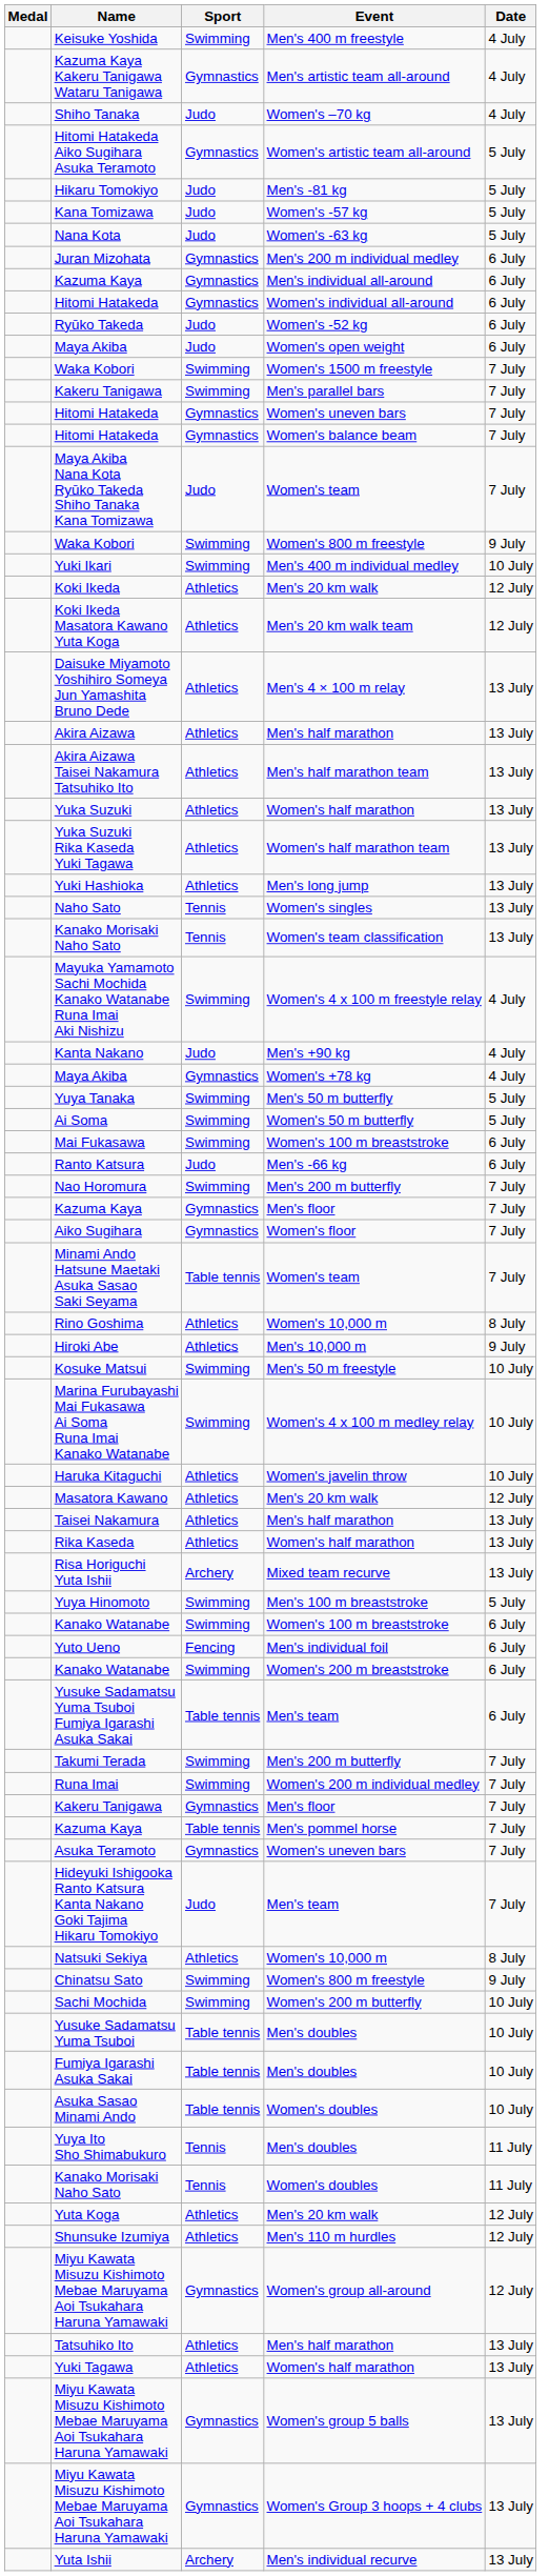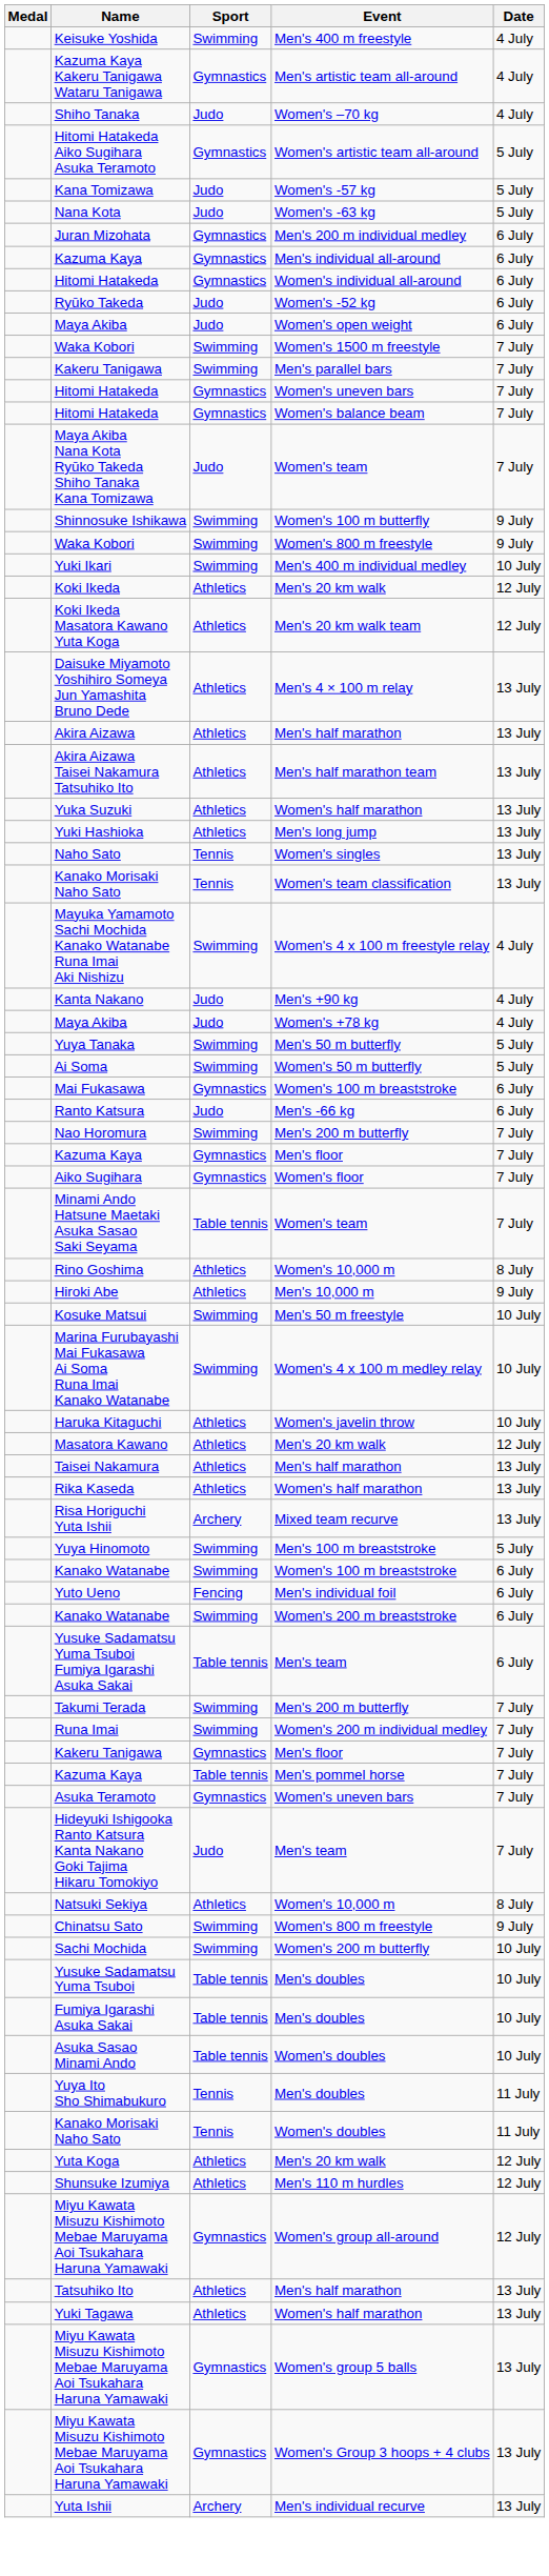 <table class="wikitable sortable" style="font-size: 95%;">
 <tr>
 <th>Medal</th>
 <th>Name</th>
 <th>Sport</th>
 <th>Event</th>
 <th>Date</th>
 </tr>
 <tr>
 <td></td>
 <td><a href='#'>Keisuke Yoshida</a></td>
 <td><a href='#'>Swimming</a></td>
 <td><a href='#'>Men's 400 m freestyle</a></td>
 <td>4 July</td>
 </tr>
 <tr>
 <td></td>
 <td><a href='#'>Kazuma Kaya</a><br><a href='#'>Kakeru Tanigawa</a><br><a href='#'>Wataru Tanigawa</a></td>
 <td><a href='#'>Gymnastics</a></td>
 <td><a href='#'>Men's artistic team all-around</a></td>
 <td>4 July</td>
 </tr>
 <tr>
 <td></td>
 <td><a href='#'>Shiho Tanaka</a></td>
 <td><a href='#'>Judo</a></td>
 <td><a href='#'>Women's –70 kg</a></td>
 <td>4 July</td>
 </tr>
 <tr>
 <td></td>
 <td><a href='#'>Hitomi Hatakeda</a><br><a href='#'>Aiko Sugihara</a><br><a href='#'>Asuka Teramoto</a></td>
 <td><a href='#'>Gymnastics</a></td>
 <td><a href='#'>Women's artistic team all-around</a></td>
-<td>5 July</td>
-</tr>
-<tr>
-<td></td>
-<td><a href='#'>Hikaru Tomokiyo</a></td>
-<td><a href='#'>Judo</a></td>
-<td><a href='#'>Men's -81 kg</a></td>
 <td>5 July</td>
 </tr>
 <tr>
 <td></td>
 <td><a href='#'>Kana Tomizawa</a></td>
 <td><a href='#'>Judo</a></td>
 <td><a href='#'>Women's -57 kg</a></td>
 <td>5 July</td>
 </tr>
 <tr>
 <td></td>
 <td><a href='#'>Nana Kota</a></td>
 <td><a href='#'>Judo</a></td>
 <td><a href='#'>Women's -63 kg</a></td>
 <td>5 July</td>
 </tr>
 <tr>
 <td></td>
 <td><a href='#'>Juran Mizohata</a></td>
 <td><a href='#'>Gymnastics</a></td>
 <td><a href='#'>Men's 200 m individual medley</a></td>
 <td>6 July</td>
 </tr>
 <tr>
 <td></td>
 <td><a href='#'>Kazuma Kaya</a></td>
 <td><a href='#'>Gymnastics</a></td>
 <td><a href='#'>Men's individual all-around</a></td>
 <td>6 July</td>
 </tr>
 <tr>
 <td></td>
 <td><a href='#'>Hitomi Hatakeda</a></td>
 <td><a href='#'>Gymnastics</a></td>
 <td><a href='#'>Women's individual all-around</a></td>
 <td>6 July</td>
 </tr>
 <tr>
 <td></td>
 <td><a href='#'>Ryūko Takeda</a></td>
 <td><a href='#'>Judo</a></td>
 <td><a href='#'>Women's -52 kg</a></td>
 <td>6 July</td>
 </tr>
 <tr>
 <td></td>
 <td><a href='#'>Maya Akiba</a></td>
 <td><a href='#'>Judo</a></td>
 <td><a href='#'>Women's open weight</a></td>
 <td>6 July</td>
 </tr>
 <tr>
 <td></td>
 <td><a href='#'>Waka Kobori</a></td>
 <td><a href='#'>Swimming</a></td>
 <td><a href='#'>Women's 1500 m freestyle</a></td>
 <td>7 July</td>
 </tr>
 <tr>
 <td></td>
 <td><a href='#'>Kakeru Tanigawa</a></td>
 <td><a href='#'>Swimming</a></td>
 <td><a href='#'>Men's parallel bars</a></td>
 <td>7 July</td>
 </tr>
 <tr>
 <td></td>
 <td><a href='#'>Hitomi Hatakeda</a></td>
 <td><a href='#'>Gymnastics</a></td>
 <td><a href='#'>Women's uneven bars</a></td>
 <td>7 July</td>
 </tr>
 <tr>
 <td></td>
 <td><a href='#'>Hitomi Hatakeda</a></td>
 <td><a href='#'>Gymnastics</a></td>
 <td><a href='#'>Women's balance beam</a></td>
 <td>7 July</td>
 </tr>
 <tr>
 <td></td>
 <td><a href='#'>Maya Akiba</a><br><a href='#'>Nana Kota</a><br><a href='#'>Ryūko Takeda</a><br><a href='#'>Shiho Tanaka</a><br><a href='#'>Kana Tomizawa</a></td>
 <td><a href='#'>Judo</a></td>
 <td><a href='#'>Women's team</a></td>
 <td>7 July</td>
 </tr>
 <tr>
 <td></td>
+<td><a href='#'>Shinnosuke Ishikawa</a></td>
+<td><a href='#'>Swimming</a></td>
+<td><a href='#'>Women's 100 m butterfly</a></td>
+<td>9 July</td>
+</tr>
+<tr>
+<td></td>
 <td><a href='#'>Waka Kobori</a></td>
 <td><a href='#'>Swimming</a></td>
 <td><a href='#'>Women's 800 m freestyle</a></td>
 <td>9 July</td>
 </tr>
 <tr>
 <td></td>
 <td><a href='#'>Yuki Ikari</a></td>
 <td><a href='#'>Swimming</a></td>
 <td><a href='#'>Men's 400 m individual medley</a></td>
 <td>10 July</td>
 </tr>
 <tr>
 <td></td>
 <td><a href='#'>Koki Ikeda</a></td>
 <td><a href='#'>Athletics</a></td>
 <td><a href='#'>Men's 20 km walk</a></td>
 <td>12 July</td>
 </tr>
 <tr>
 <td></td>
 <td><a href='#'>Koki Ikeda</a><br><a href='#'>Masatora Kawano</a><br><a href='#'>Yuta Koga</a></td>
 <td><a href='#'>Athletics</a></td>
 <td><a href='#'>Men's 20 km walk team</a></td>
 <td>12 July</td>
 </tr>
 <tr>
 <td></td>
 <td><a href='#'>Daisuke Miyamoto</a><br><a href='#'>Yoshihiro Someya</a><br><a href='#'>Jun Yamashita</a><br><a href='#'>Bruno Dede</a></td>
 <td><a href='#'>Athletics</a></td>
 <td><a href='#'>Men's 4 × 100 m relay</a></td>
 <td>13 July</td>
 </tr>
 <tr>
 <td></td>
 <td><a href='#'>Akira Aizawa</a></td>
 <td><a href='#'>Athletics</a></td>
 <td><a href='#'>Men's half marathon</a></td>
 <td>13 July</td>
 </tr>
 <tr>
 <td></td>
 <td><a href='#'>Akira Aizawa</a><br><a href='#'>Taisei Nakamura</a><br><a href='#'>Tatsuhiko Ito</a></td>
 <td><a href='#'>Athletics</a></td>
 <td><a href='#'>Men's half marathon team</a></td>
 <td>13 July</td>
 </tr>
 <tr>
 <td></td>
 <td><a href='#'>Yuka Suzuki</a></td>
 <td><a href='#'>Athletics</a></td>
 <td><a href='#'>Women's half marathon</a></td>
 <td>13 July</td>
 </tr>
 <tr>
 <td></td>
-<td><a href='#'>Yuka Suzuki</a><br><a href='#'>Rika Kaseda</a><br><a href='#'>Yuki Tagawa</a></td>
-<td><a href='#'>Athletics</a></td>
-<td><a href='#'>Women's half marathon team</a></td>
-<td>13 July</td>
-</tr>
-<tr>
-<td></td>
 <td><a href='#'>Yuki Hashioka</a></td>
 <td><a href='#'>Athletics</a></td>
 <td><a href='#'>Men's long jump</a></td>
 <td>13 July</td>
 </tr>
 <tr>
 <td></td>
 <td><a href='#'>Naho Sato</a></td>
 <td><a href='#'>Tennis</a></td>
 <td><a href='#'>Women's singles</a></td>
 <td>13 July</td>
 </tr>
 <tr>
 <td></td>
 <td><a href='#'>Kanako Morisaki</a><br><a href='#'>Naho Sato</a></td>
 <td><a href='#'>Tennis</a></td>
 <td><a href='#'>Women's team classification</a></td>
 <td>13 July</td>
 </tr>
 <tr>
 <td></td>
 <td><a href='#'>Mayuka Yamamoto</a><br><a href='#'>Sachi Mochida</a><br><a href='#'>Kanako Watanabe</a><br><a href='#'>Runa Imai</a><br><a href='#'>Aki Nishizu</a></td>
 <td><a href='#'>Swimming</a></td>
 <td><a href='#'>Women's 4 x 100 m freestyle relay</a></td>
 <td>4 July</td>
 </tr>
 <tr>
 <td></td>
 <td><a href='#'>Kanta Nakano</a></td>
 <td><a href='#'>Judo</a></td>
 <td><a href='#'>Men's +90 kg</a></td>
 <td>4 July</td>
 </tr>
 <tr>
 <td></td>
 <td><a href='#'>Maya Akiba</a></td>
-<td><a href='#'>Gymnastics</a></td>
+<td><a href='#'>Judo</a></td>
 <td><a href='#'>Women's +78 kg</a></td>
 <td>4 July</td>
 </tr>
 <tr>
 <td></td>
 <td><a href='#'>Yuya Tanaka</a></td>
 <td><a href='#'>Swimming</a></td>
 <td><a href='#'>Men's 50 m butterfly</a></td>
 <td>5 July</td>
 </tr>
 <tr>
 <td></td>
 <td><a href='#'>Ai Soma</a></td>
 <td><a href='#'>Swimming</a></td>
 <td><a href='#'>Women's 50 m butterfly</a></td>
 <td>5 July</td>
 </tr>
 <tr>
 <td></td>
 <td><a href='#'>Mai Fukasawa</a></td>
-<td><a href='#'>Swimming</a></td>
+<td><a href='#'>Gymnastics</a></td>
 <td><a href='#'>Women's 100 m breaststroke</a></td>
 <td>6 July</td>
 </tr>
 <tr>
 <td></td>
 <td><a href='#'>Ranto Katsura</a></td>
 <td><a href='#'>Judo</a></td>
 <td><a href='#'>Men's -66 kg</a></td>
 <td>6 July</td>
 </tr>
 <tr>
 <td></td>
 <td><a href='#'>Nao Horomura</a></td>
 <td><a href='#'>Swimming</a></td>
 <td><a href='#'>Men's 200 m butterfly</a></td>
 <td>7 July</td>
 </tr>
 <tr>
 <td></td>
 <td><a href='#'>Kazuma Kaya</a></td>
 <td><a href='#'>Gymnastics</a></td>
 <td><a href='#'>Men's floor</a></td>
 <td>7 July</td>
 </tr>
 <tr>
 <td></td>
 <td><a href='#'>Aiko Sugihara</a></td>
 <td><a href='#'>Gymnastics</a></td>
 <td><a href='#'>Women's floor</a></td>
 <td>7 July</td>
 </tr>
 <tr>
 <td></td>
 <td><a href='#'>Minami Ando</a><br><a href='#'>Hatsune Maetaki</a><br><a href='#'>Asuka Sasao</a><br><a href='#'>Saki Seyama</a></td>
 <td><a href='#'>Table tennis</a></td>
 <td><a href='#'>Women's team</a></td>
 <td>7 July</td>
 </tr>
 <tr>
 <td></td>
 <td><a href='#'>Rino Goshima</a></td>
 <td><a href='#'>Athletics</a></td>
 <td><a href='#'>Women's 10,000 m</a></td>
 <td>8 July</td>
 </tr>
 <tr>
 <td></td>
 <td><a href='#'>Hiroki Abe</a></td>
 <td><a href='#'>Athletics</a></td>
 <td><a href='#'>Men's 10,000 m</a></td>
 <td>9 July</td>
 </tr>
 <tr>
 <td></td>
 <td><a href='#'>Kosuke Matsui</a></td>
 <td><a href='#'>Swimming</a></td>
 <td><a href='#'>Men's 50 m freestyle</a></td>
 <td>10 July</td>
 </tr>
 <tr>
 <td></td>
 <td><a href='#'>Marina Furubayashi</a><br><a href='#'>Mai Fukasawa</a><br><a href='#'>Ai Soma</a><br><a href='#'>Runa Imai</a><br><a href='#'>Kanako Watanabe</a></td>
 <td><a href='#'>Swimming</a></td>
 <td><a href='#'>Women's 4 x 100 m medley relay</a></td>
 <td>10 July</td>
 </tr>
 <tr>
 <td></td>
 <td><a href='#'>Haruka Kitaguchi</a></td>
 <td><a href='#'>Athletics</a></td>
 <td><a href='#'>Women's javelin throw</a></td>
 <td>10 July</td>
 </tr>
 <tr>
 <td></td>
 <td><a href='#'>Masatora Kawano</a></td>
 <td><a href='#'>Athletics</a></td>
 <td><a href='#'>Men's 20 km walk</a></td>
 <td>12 July</td>
 </tr>
 <tr>
 <td></td>
 <td><a href='#'>Taisei Nakamura</a></td>
 <td><a href='#'>Athletics</a></td>
 <td><a href='#'>Men's half marathon</a></td>
 <td>13 July</td>
 </tr>
 <tr>
 <td></td>
 <td><a href='#'>Rika Kaseda</a></td>
 <td><a href='#'>Athletics</a></td>
 <td><a href='#'>Women's half marathon</a></td>
 <td>13 July</td>
 </tr>
 <tr>
 <td></td>
 <td><a href='#'>Risa Horiguchi</a><br><a href='#'>Yuta Ishii</a></td>
 <td><a href='#'>Archery</a></td>
 <td><a href='#'>Mixed team recurve</a></td>
 <td>13 July</td>
 </tr>
 <tr>
 <td></td>
 <td><a href='#'>Yuya Hinomoto</a></td>
 <td><a href='#'>Swimming</a></td>
 <td><a href='#'>Men's 100 m breaststroke</a></td>
 <td>5 July</td>
 </tr>
 <tr>
 <td></td>
 <td><a href='#'>Kanako Watanabe</a></td>
 <td><a href='#'>Swimming</a></td>
 <td><a href='#'>Women's 100 m breaststroke</a></td>
 <td>6 July</td>
 </tr>
 <tr>
 <td></td>
 <td><a href='#'>Yuto Ueno</a></td>
 <td><a href='#'>Fencing</a></td>
 <td><a href='#'>Men's individual foil</a></td>
 <td>6 July</td>
 </tr>
 <tr>
 <td></td>
 <td><a href='#'>Kanako Watanabe</a></td>
 <td><a href='#'>Swimming</a></td>
 <td><a href='#'>Women's 200 m breaststroke</a></td>
 <td>6 July</td>
 </tr>
 <tr>
 <td></td>
 <td><a href='#'>Yusuke Sadamatsu</a><br><a href='#'>Yuma Tsuboi</a><br><a href='#'>Fumiya Igarashi</a><br><a href='#'>Asuka Sakai</a></td>
 <td><a href='#'>Table tennis</a></td>
 <td><a href='#'>Men's team</a></td>
 <td>6 July</td>
 </tr>
 <tr>
 <td></td>
 <td><a href='#'>Takumi Terada</a></td>
 <td><a href='#'>Swimming</a></td>
 <td><a href='#'>Men's 200 m butterfly</a></td>
 <td>7 July</td>
 </tr>
 <tr>
 <td></td>
 <td><a href='#'>Runa Imai</a></td>
 <td><a href='#'>Swimming</a></td>
 <td><a href='#'>Women's 200 m individual medley</a></td>
 <td>7 July</td>
 </tr>
 <tr>
 <td></td>
 <td><a href='#'>Kakeru Tanigawa</a></td>
 <td><a href='#'>Gymnastics</a></td>
 <td><a href='#'>Men's floor</a></td>
 <td>7 July</td>
 </tr>
 <tr>
 <td></td>
 <td><a href='#'>Kazuma Kaya</a></td>
 <td><a href='#'>Table tennis</a></td>
 <td><a href='#'>Men's pommel horse</a></td>
 <td>7 July</td>
 </tr>
 <tr>
 <td></td>
 <td><a href='#'>Asuka Teramoto</a></td>
 <td><a href='#'>Gymnastics</a></td>
 <td><a href='#'>Women's uneven bars</a></td>
 <td>7 July</td>
 </tr>
 <tr>
 <td></td>
 <td><a href='#'>Hideyuki Ishigooka</a><br><a href='#'>Ranto Katsura</a><br><a href='#'>Kanta Nakano</a><br><a href='#'>Goki Tajima</a><br><a href='#'>Hikaru Tomokiyo</a></td>
 <td><a href='#'>Judo</a></td>
 <td><a href='#'>Men's team</a></td>
 <td>7 July</td>
 </tr>
 <tr>
 <td></td>
 <td><a href='#'>Natsuki Sekiya</a></td>
 <td><a href='#'>Athletics</a></td>
 <td><a href='#'>Women's 10,000 m</a></td>
 <td>8 July</td>
 </tr>
 <tr>
 <td></td>
 <td><a href='#'>Chinatsu Sato</a></td>
 <td><a href='#'>Swimming</a></td>
 <td><a href='#'>Women's 800 m freestyle</a></td>
 <td>9 July</td>
 </tr>
 <tr>
 <td></td>
 <td><a href='#'>Sachi Mochida</a></td>
 <td><a href='#'>Swimming</a></td>
 <td><a href='#'>Women's 200 m butterfly</a></td>
 <td>10 July</td>
 </tr>
 <tr>
 <td></td>
 <td><a href='#'>Yusuke Sadamatsu</a><br><a href='#'>Yuma Tsuboi</a></td>
 <td><a href='#'>Table tennis</a></td>
 <td><a href='#'>Men's doubles</a></td>
 <td>10 July</td>
 </tr>
 <tr>
 <td></td>
 <td><a href='#'>Fumiya Igarashi</a><br><a href='#'>Asuka Sakai</a></td>
 <td><a href='#'>Table tennis</a></td>
 <td><a href='#'>Men's doubles</a></td>
 <td>10 July</td>
 </tr>
 <tr>
 <td></td>
 <td><a href='#'>Asuka Sasao</a><br><a href='#'>Minami Ando</a></td>
 <td><a href='#'>Table tennis</a></td>
 <td><a href='#'>Women's doubles</a></td>
 <td>10 July</td>
 </tr>
 <tr>
 <td></td>
 <td><a href='#'>Yuya Ito</a><br><a href='#'>Sho Shimabukuro</a></td>
 <td><a href='#'>Tennis</a></td>
 <td><a href='#'>Men's doubles</a></td>
 <td>11 July</td>
 </tr>
 <tr>
 <td></td>
 <td><a href='#'>Kanako Morisaki</a><br><a href='#'>Naho Sato</a></td>
 <td><a href='#'>Tennis</a></td>
 <td><a href='#'>Women's doubles</a></td>
 <td>11 July</td>
 </tr>
 <tr>
 <td></td>
 <td><a href='#'>Yuta Koga</a></td>
 <td><a href='#'>Athletics</a></td>
 <td><a href='#'>Men's 20 km walk</a></td>
 <td>12 July</td>
 </tr>
 <tr>
 <td></td>
 <td><a href='#'>Shunsuke Izumiya</a></td>
 <td><a href='#'>Athletics</a></td>
 <td><a href='#'>Men's 110 m hurdles</a></td>
 <td>12 July</td>
 </tr>
 <tr>
 <td></td>
 <td><a href='#'>Miyu Kawata</a><br><a href='#'>Misuzu Kishimoto</a><br><a href='#'>Mebae Maruyama</a><br><a href='#'>Aoi Tsukahara</a><br><a href='#'>Haruna Yamawaki</a></td>
 <td><a href='#'>Gymnastics</a></td>
 <td><a href='#'>Women's group all-around</a></td>
 <td>12 July</td>
 </tr>
 <tr>
 <td></td>
 <td><a href='#'>Tatsuhiko Ito</a></td>
 <td><a href='#'>Athletics</a></td>
 <td><a href='#'>Men's half marathon</a></td>
 <td>13 July</td>
 </tr>
 <tr>
 <td></td>
 <td><a href='#'>Yuki Tagawa</a></td>
 <td><a href='#'>Athletics</a></td>
 <td><a href='#'>Women's half marathon</a></td>
 <td>13 July</td>
 </tr>
 <tr>
 <td></td>
 <td><a href='#'>Miyu Kawata</a><br><a href='#'>Misuzu Kishimoto</a><br><a href='#'>Mebae Maruyama</a><br><a href='#'>Aoi Tsukahara</a><br><a href='#'>Haruna Yamawaki</a></td>
 <td><a href='#'>Gymnastics</a></td>
 <td><a href='#'>Women's group 5 balls</a></td>
 <td>13 July</td>
 </tr>
 <tr>
 <td></td>
 <td><a href='#'>Miyu Kawata</a><br><a href='#'>Misuzu Kishimoto</a><br><a href='#'>Mebae Maruyama</a><br><a href='#'>Aoi Tsukahara</a><br><a href='#'>Haruna Yamawaki</a></td>
 <td><a href='#'>Gymnastics</a></td>
 <td><a href='#'>Women's Group 3 hoops + 4 clubs</a></td>
 <td>13 July</td>
 </tr>
 <tr>
 <td></td>
 <td><a href='#'>Yuta Ishii</a></td>
 <td><a href='#'>Archery</a></td>
 <td><a href='#'>Men's individual recurve</a></td>
 <td>13 July</td>
 </tr>
 </table>
